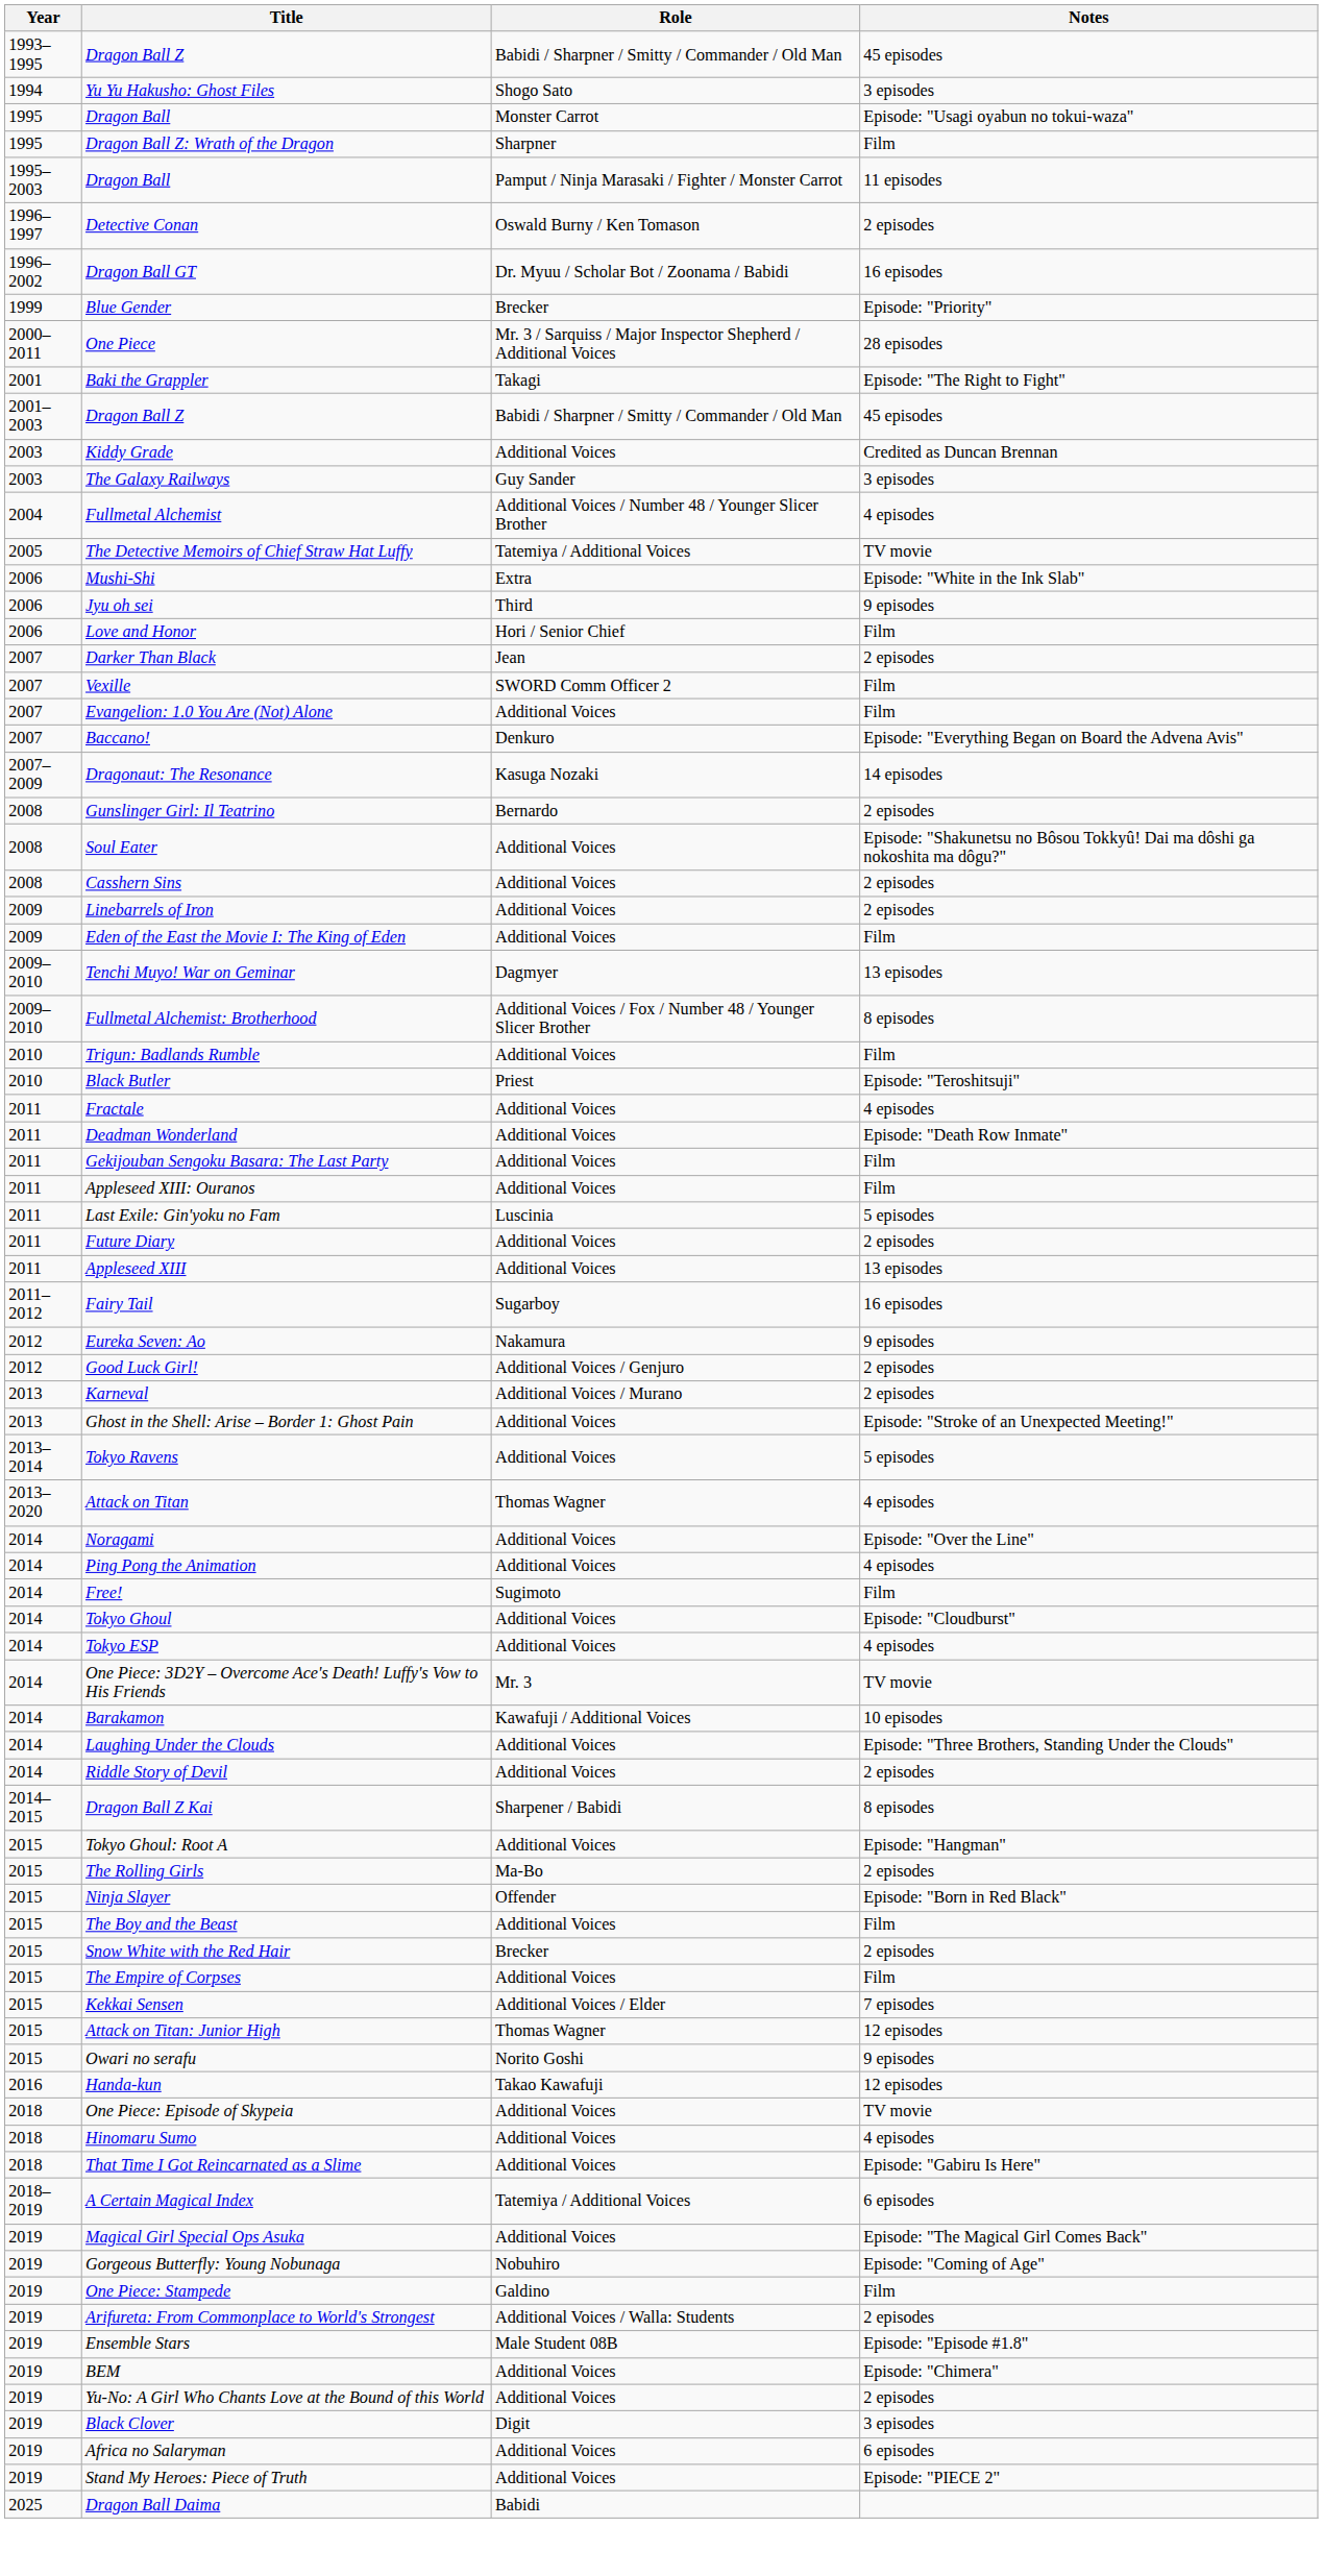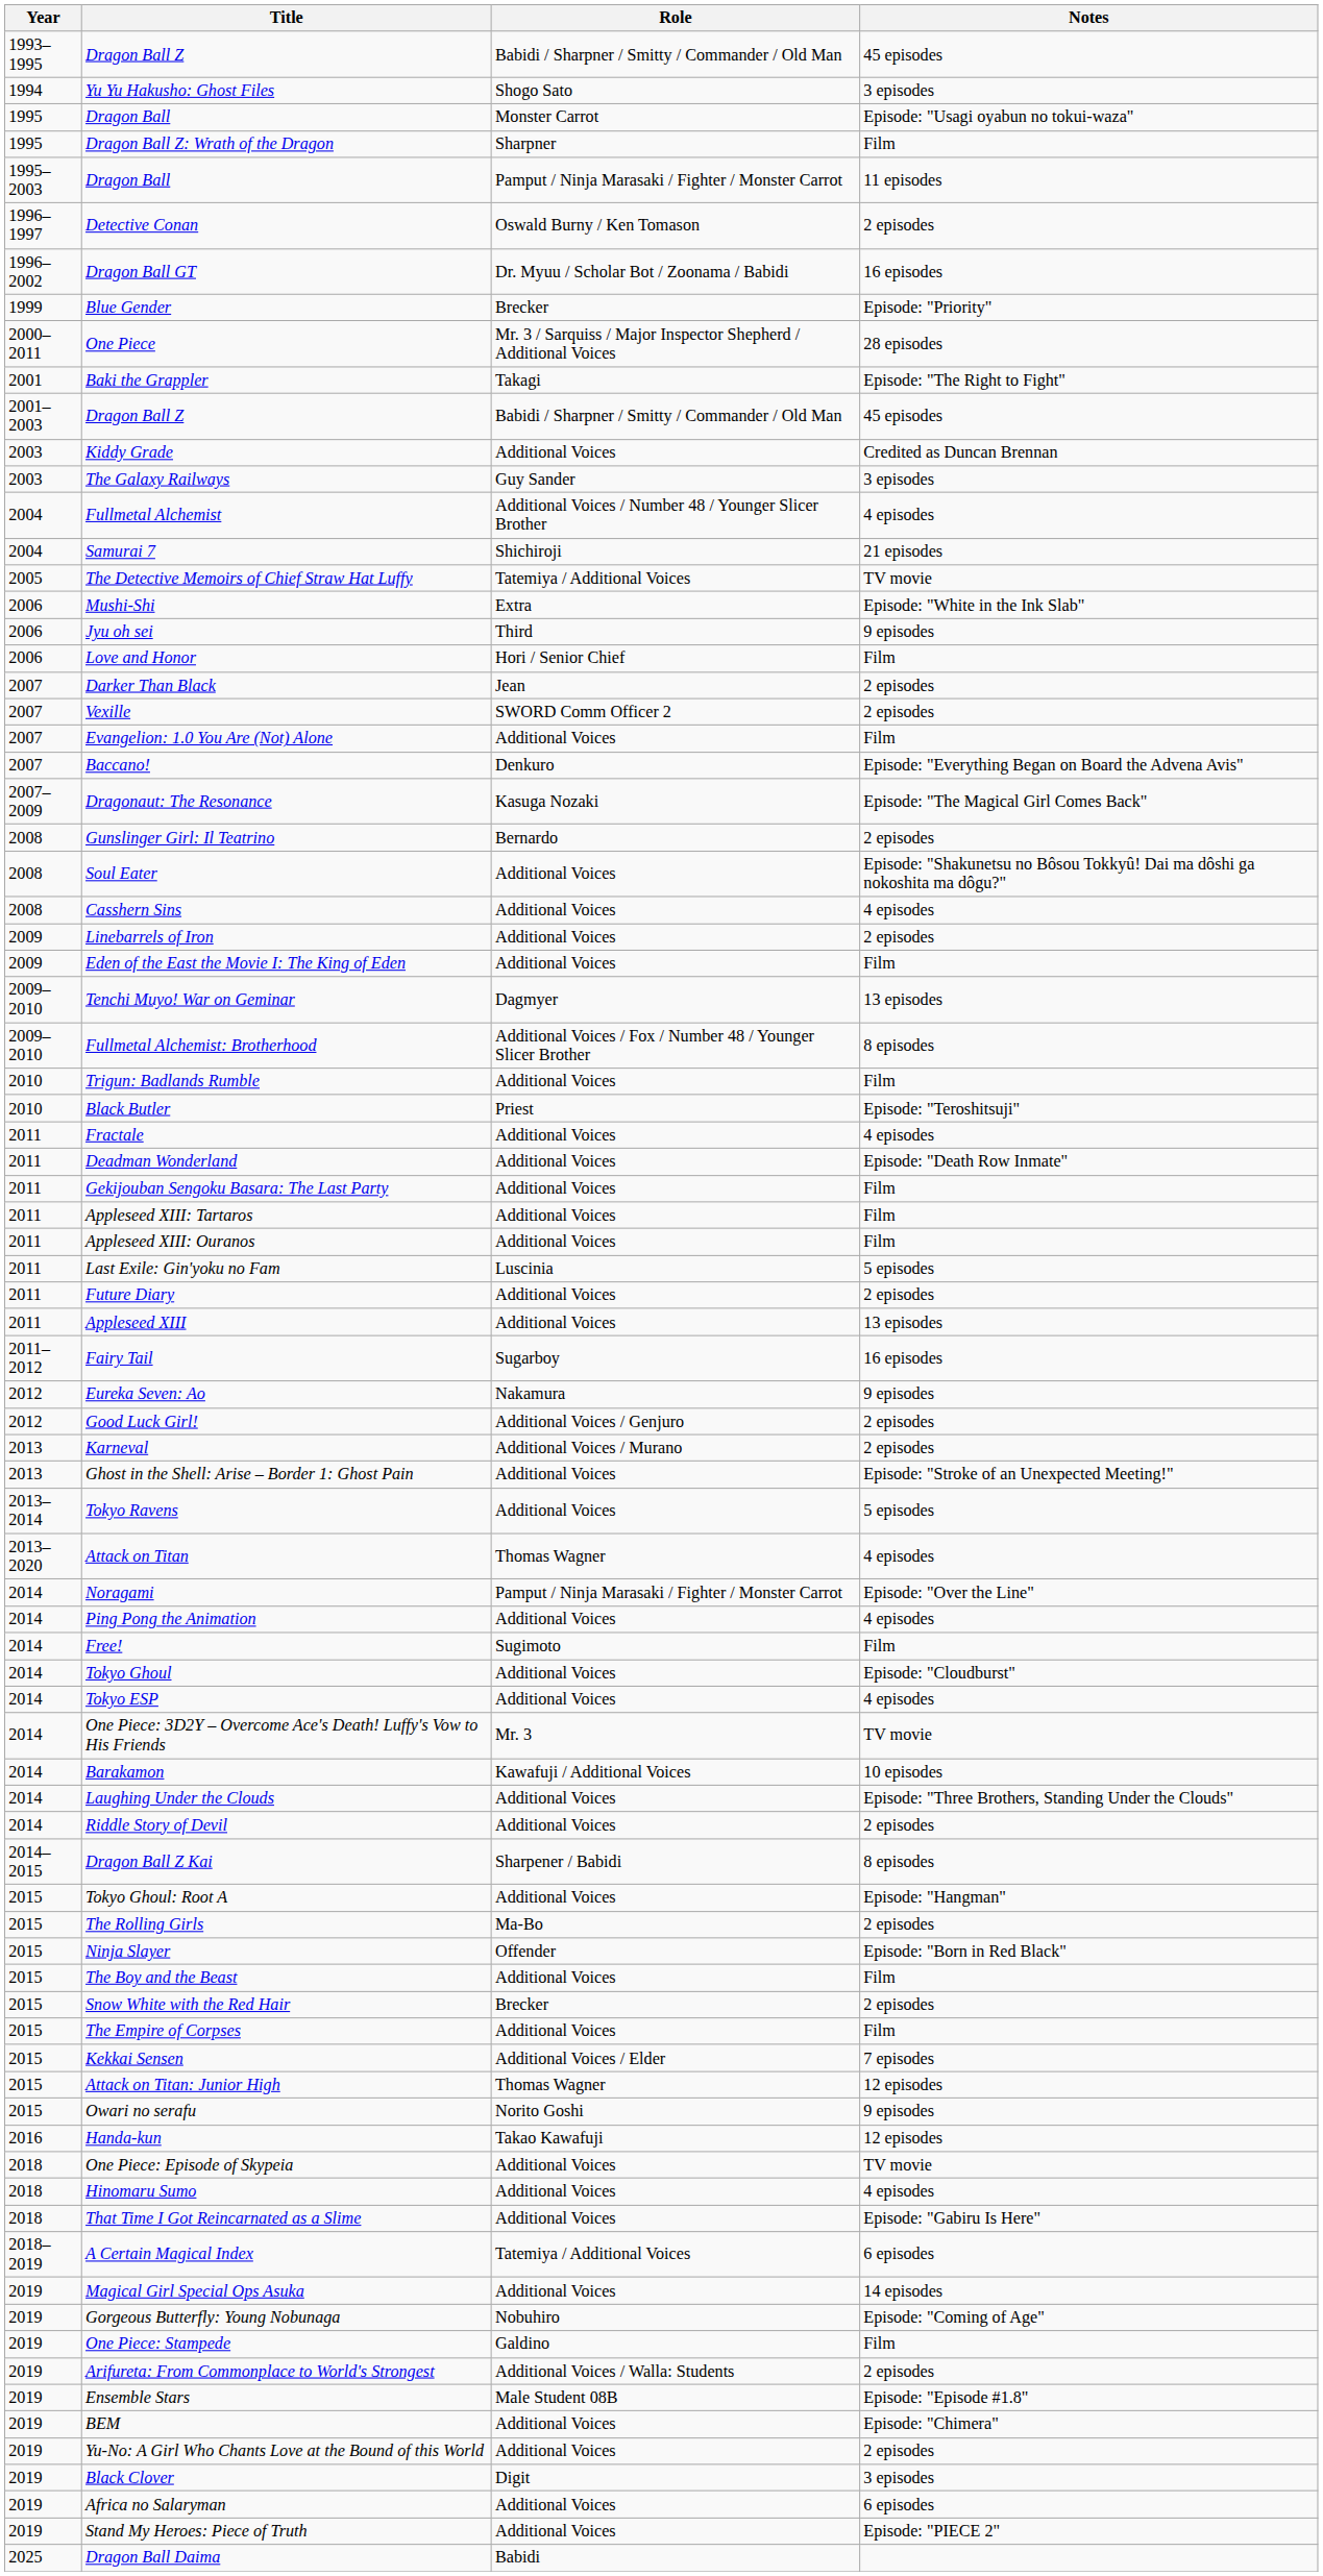 <table class="wikitable sortable">
 <tr>
 <th>Year</th>
 <th>Title</th>
 <th>Role</th>
 <th>Notes</th>
 </tr>
 <tr>
 <td>1993–1995</td>
 <td><em><a href='#'>Dragon Ball Z</a></em></td>
 <td>Babidi / Sharpner / Smitty / Commander / Old Man</td>
 <td>45 episodes</td>
 </tr>
 <tr>
 <td>1994</td>
 <td><em><a href='#'>Yu Yu Hakusho: Ghost Files</a></em></td>
 <td>Shogo Sato</td>
 <td>3 episodes</td>
 </tr>
 <tr>
 <td>1995</td>
 <td><em><a href='#'>Dragon Ball</a></em></td>
 <td>Monster Carrot</td>
 <td>Episode: "Usagi oyabun no tokui-waza"</td>
 </tr>
 <tr>
 <td>1995</td>
 <td><em><a href='#'>Dragon Ball Z: Wrath of the Dragon</a></em></td>
 <td>Sharpner</td>
 <td>Film</td>
 </tr>
 <tr>
 <td>1995–2003</td>
 <td><em><a href='#'>Dragon Ball</a></em></td>
 <td>Pamput / Ninja Marasaki / Fighter / Monster Carrot</td>
 <td>11 episodes</td>
 </tr>
 <tr>
 <td>1996–1997</td>
 <td><em><a href='#'>Detective Conan</a></em></td>
 <td>Oswald Burny / Ken Tomason</td>
 <td>2 episodes</td>
 </tr>
 <tr>
 <td>1996–2002</td>
 <td><em><a href='#'>Dragon Ball GT</a></em></td>
 <td>Dr. Myuu / Scholar Bot / Zoonama / Babidi</td>
 <td>16 episodes</td>
 </tr>
 <tr>
 <td>1999</td>
 <td><em><a href='#'>Blue Gender</a></em></td>
 <td>Brecker</td>
 <td>Episode: "Priority"</td>
 </tr>
 <tr>
 <td>2000–2011</td>
 <td><em><a href='#'>One Piece</a></em></td>
 <td>Mr. 3 / Sarquiss / Major Inspector Shepherd / Additional Voices</td>
 <td>28 episodes</td>
 </tr>
 <tr>
 <td>2001</td>
 <td><em><a href='#'>Baki the Grappler</a></em></td>
 <td>Takagi</td>
 <td>Episode: "The Right to Fight"</td>
 </tr>
 <tr>
 <td>2001–2003</td>
 <td><em><a href='#'>Dragon Ball Z</a></em></td>
 <td>Babidi / Sharpner / Smitty / Commander / Old Man</td>
 <td>45 episodes</td>
 </tr>
 <tr>
 <td>2003</td>
 <td><em><a href='#'>Kiddy Grade</a></em></td>
 <td>Additional Voices</td>
 <td>Credited as Duncan Brennan</td>
 </tr>
 <tr>
 <td>2003</td>
 <td><em><a href='#'>The Galaxy Railways</a></em></td>
 <td>Guy Sander</td>
 <td>3 episodes</td>
 </tr>
 <tr>
 <td>2004</td>
 <td><em><a href='#'>Fullmetal Alchemist</a></em></td>
 <td>Additional Voices / Number 48 / Younger Slicer Brother</td>
 <td>4 episodes</td>
 </tr>
 <tr>
+<td>2004</td>
+<td><em><a href='#'>Samurai 7</a></em></td>
+<td>Shichiroji</td>
+<td>21 episodes</td>
+</tr>
+<tr>
 <td>2005</td>
 <td><em><a href='#'>The Detective Memoirs of Chief Straw Hat Luffy</a></em></td>
 <td>Tatemiya / Additional Voices</td>
 <td>TV movie</td>
 </tr>
 <tr>
 <td>2006</td>
 <td><em><a href='#'>Mushi-Shi</a></em></td>
 <td>Extra</td>
 <td>Episode: "White in the Ink Slab"</td>
 </tr>
 <tr>
 <td>2006</td>
 <td><em><a href='#'>Jyu oh sei</a></em></td>
 <td>Third</td>
 <td>9 episodes</td>
 </tr>
 <tr>
 <td>2006</td>
 <td><em><a href='#'>Love and Honor</a></em></td>
 <td>Hori / Senior Chief</td>
 <td>Film</td>
 </tr>
 <tr>
 <td>2007</td>
 <td><em><a href='#'>Darker Than Black</a></em></td>
 <td>Jean</td>
 <td>2 episodes</td>
 </tr>
 <tr>
 <td>2007</td>
 <td><em><a href='#'>Vexille</a></em></td>
 <td>SWORD Comm Officer 2</td>
-<td>Film</td>
+<td>2 episodes</td>
 </tr>
 <tr>
 <td>2007</td>
 <td><em><a href='#'>Evangelion: 1.0 You Are (Not) Alone</a></em></td>
 <td>Additional Voices</td>
 <td>Film</td>
 </tr>
 <tr>
 <td>2007</td>
 <td><em><a href='#'>Baccano!</a></em></td>
 <td>Denkuro</td>
 <td>Episode: "Everything Began on Board the Advena Avis"</td>
 </tr>
 <tr>
 <td>2007–2009</td>
 <td><em><a href='#'>Dragonaut: The Resonance</a></em></td>
 <td>Kasuga Nozaki</td>
-<td>14 episodes</td>
+<td>Episode: "The Magical Girl Comes Back"</td>
 </tr>
 <tr>
 <td>2008</td>
 <td><em><a href='#'>Gunslinger Girl: Il Teatrino</a></em></td>
 <td>Bernardo</td>
 <td>2 episodes</td>
 </tr>
 <tr>
 <td>2008</td>
 <td><em><a href='#'>Soul Eater</a></em></td>
 <td>Additional Voices</td>
 <td>Episode: "Shakunetsu no Bôsou Tokkyû! Dai ma dôshi ga nokoshita ma dôgu?"</td>
 </tr>
 <tr>
 <td>2008</td>
 <td><em><a href='#'>Casshern Sins</a></em></td>
 <td>Additional Voices</td>
-<td>2 episodes</td>
+<td>4 episodes</td>
 </tr>
 <tr>
 <td>2009</td>
 <td><em><a href='#'>Linebarrels of Iron</a></em></td>
 <td>Additional Voices</td>
 <td>2 episodes</td>
 </tr>
 <tr>
 <td>2009</td>
 <td><em><a href='#'>Eden of the East the Movie I: The King of Eden</a></em></td>
 <td>Additional Voices</td>
 <td>Film</td>
 </tr>
 <tr>
 <td>2009–2010</td>
 <td><em><a href='#'>Tenchi Muyo! War on Geminar</a></em></td>
 <td>Dagmyer</td>
 <td>13 episodes</td>
 </tr>
 <tr>
 <td>2009–2010</td>
 <td><em><a href='#'>Fullmetal Alchemist: Brotherhood</a></em></td>
 <td>Additional Voices / Fox / Number 48 / Younger Slicer Brother</td>
 <td>8 episodes</td>
 </tr>
 <tr>
 <td>2010</td>
 <td><em><a href='#'>Trigun: Badlands Rumble</a></em></td>
 <td>Additional Voices</td>
 <td>Film</td>
 </tr>
 <tr>
 <td>2010</td>
 <td><em><a href='#'>Black Butler</a></em></td>
 <td>Priest</td>
 <td>Episode: "Teroshitsuji"</td>
 </tr>
 <tr>
 <td>2011</td>
 <td><em><a href='#'>Fractale</a></em></td>
 <td>Additional Voices</td>
 <td>4 episodes</td>
 </tr>
 <tr>
 <td>2011</td>
 <td><em><a href='#'>Deadman Wonderland</a></em></td>
 <td>Additional Voices</td>
 <td>Episode: "Death Row Inmate"</td>
 </tr>
 <tr>
 <td>2011</td>
 <td><em><a href='#'>Gekijouban Sengoku Basara: The Last Party</a></em></td>
+<td>Additional Voices</td>
+<td>Film</td>
+</tr>
+<tr>
+<td>2011</td>
+<td><em>Appleseed XIII: Tartaros</em></td>
 <td>Additional Voices</td>
 <td>Film</td>
 </tr>
 <tr>
 <td>2011</td>
 <td><em>Appleseed XIII: Ouranos</em></td>
 <td>Additional Voices</td>
 <td>Film</td>
 </tr>
 <tr>
 <td>2011</td>
 <td><em>Last Exile: Gin'yoku no Fam</em></td>
 <td>Luscinia</td>
 <td>5 episodes</td>
 </tr>
 <tr>
 <td>2011</td>
 <td><em><a href='#'>Future Diary</a></em></td>
 <td>Additional Voices</td>
 <td>2 episodes</td>
 </tr>
 <tr>
 <td>2011</td>
 <td><em><a href='#'>Appleseed XIII</a></em></td>
 <td>Additional Voices</td>
 <td>13 episodes</td>
 </tr>
 <tr>
 <td>2011–2012</td>
 <td><em><a href='#'>Fairy Tail</a></em></td>
 <td>Sugarboy</td>
 <td>16 episodes</td>
 </tr>
 <tr>
 <td>2012</td>
 <td><em><a href='#'>Eureka Seven: Ao</a></em></td>
 <td>Nakamura</td>
 <td>9 episodes</td>
 </tr>
 <tr>
 <td>2012</td>
 <td><em><a href='#'>Good Luck Girl!</a></em></td>
 <td>Additional Voices / Genjuro</td>
 <td>2 episodes</td>
 </tr>
 <tr>
 <td>2013</td>
 <td><em><a href='#'>Karneval</a></em></td>
 <td>Additional Voices / Murano</td>
 <td>2 episodes</td>
 </tr>
 <tr>
 <td>2013</td>
 <td><em>Ghost in the Shell: Arise – Border 1: Ghost Pain</em></td>
 <td>Additional Voices</td>
 <td>Episode: "Stroke of an Unexpected Meeting!"</td>
 </tr>
 <tr>
 <td>2013–2014</td>
 <td><em><a href='#'>Tokyo Ravens</a></em></td>
 <td>Additional Voices</td>
 <td>5 episodes</td>
 </tr>
 <tr>
 <td>2013–2020</td>
 <td><em><a href='#'>Attack on Titan</a></em></td>
 <td>Thomas Wagner</td>
 <td>4 episodes</td>
 </tr>
 <tr>
 <td>2014</td>
 <td><em><a href='#'>Noragami</a></em></td>
-<td>Additional Voices</td>
+<td>Pamput / Ninja Marasaki / Fighter / Monster Carrot</td>
 <td>Episode: "Over the Line"</td>
 </tr>
 <tr>
 <td>2014</td>
 <td><em><a href='#'>Ping Pong the Animation</a></em></td>
 <td>Additional Voices</td>
 <td>4 episodes</td>
 </tr>
 <tr>
 <td>2014</td>
 <td><em><a href='#'>Free!</a></em></td>
 <td>Sugimoto</td>
 <td>Film</td>
 </tr>
 <tr>
 <td>2014</td>
 <td><em><a href='#'>Tokyo Ghoul</a></em></td>
 <td>Additional Voices</td>
 <td>Episode: "Cloudburst"</td>
 </tr>
 <tr>
 <td>2014</td>
 <td><em><a href='#'>Tokyo ESP</a></em></td>
 <td>Additional Voices</td>
 <td>4 episodes</td>
 </tr>
 <tr>
 <td>2014</td>
 <td><em>One Piece: 3D2Y – Overcome Ace's Death! Luffy's Vow to His Friends</em></td>
 <td>Mr. 3</td>
 <td>TV movie</td>
 </tr>
 <tr>
 <td>2014</td>
 <td><em><a href='#'>Barakamon</a></em></td>
 <td>Kawafuji / Additional Voices</td>
 <td>10 episodes</td>
 </tr>
 <tr>
 <td>2014</td>
 <td><em><a href='#'>Laughing Under the Clouds</a></em></td>
 <td>Additional Voices</td>
 <td>Episode: "Three Brothers, Standing Under the Clouds"</td>
 </tr>
 <tr>
 <td>2014</td>
 <td><em><a href='#'>Riddle Story of Devil</a></em></td>
 <td>Additional Voices</td>
 <td>2 episodes</td>
 </tr>
 <tr>
 <td>2014–2015</td>
 <td><em><a href='#'>Dragon Ball Z Kai</a></em></td>
 <td>Sharpener / Babidi</td>
 <td>8 episodes</td>
 </tr>
 <tr>
 <td>2015</td>
 <td><em>Tokyo Ghoul: Root A</em></td>
 <td>Additional Voices</td>
 <td>Episode: "Hangman"</td>
 </tr>
 <tr>
 <td>2015</td>
 <td><em><a href='#'>The Rolling Girls</a></em></td>
 <td>Ma-Bo</td>
 <td>2 episodes</td>
 </tr>
 <tr>
 <td>2015</td>
 <td><em><a href='#'>Ninja Slayer</a></em></td>
 <td>Offender</td>
 <td>Episode: "Born in Red Black"</td>
 </tr>
 <tr>
 <td>2015</td>
 <td><em><a href='#'>The Boy and the Beast</a></em></td>
 <td>Additional Voices</td>
 <td>Film</td>
 </tr>
 <tr>
 <td>2015</td>
 <td><em><a href='#'>Snow White with the Red Hair</a></em></td>
 <td>Brecker</td>
 <td>2 episodes</td>
 </tr>
 <tr>
 <td>2015</td>
 <td><em><a href='#'>The Empire of Corpses</a></em></td>
 <td>Additional Voices</td>
 <td>Film</td>
 </tr>
 <tr>
 <td>2015</td>
 <td><em><a href='#'>Kekkai Sensen</a></em></td>
 <td>Additional Voices / Elder</td>
 <td>7 episodes</td>
 </tr>
 <tr>
 <td>2015</td>
 <td><em><a href='#'>Attack on Titan: Junior High</a></em></td>
 <td>Thomas Wagner</td>
 <td>12 episodes</td>
 </tr>
 <tr>
 <td>2015</td>
 <td><em>Owari no serafu</em></td>
 <td>Norito Goshi</td>
 <td>9 episodes</td>
 </tr>
 <tr>
 <td>2016</td>
 <td><em><a href='#'>Handa-kun</a></em></td>
 <td>Takao Kawafuji</td>
 <td>12 episodes</td>
 </tr>
 <tr>
 <td>2018</td>
 <td><em>One Piece: Episode of Skypeia</em></td>
 <td>Additional Voices</td>
 <td>TV movie</td>
 </tr>
 <tr>
 <td>2018</td>
 <td><em><a href='#'>Hinomaru Sumo</a></em></td>
 <td>Additional Voices</td>
 <td>4 episodes</td>
 </tr>
 <tr>
 <td>2018</td>
 <td><em><a href='#'>That Time I Got Reincarnated as a Slime</a></em></td>
 <td>Additional Voices</td>
 <td>Episode: "Gabiru Is Here"</td>
 </tr>
 <tr>
 <td>2018–2019</td>
 <td><em><a href='#'>A Certain Magical Index</a></em></td>
 <td>Tatemiya / Additional Voices</td>
 <td>6 episodes</td>
 </tr>
 <tr>
 <td>2019</td>
 <td><em><a href='#'>Magical Girl Special Ops Asuka</a></em></td>
 <td>Additional Voices</td>
-<td>Episode: "The Magical Girl Comes Back"</td>
+<td>14 episodes</td>
 </tr>
 <tr>
 <td>2019</td>
 <td><em>Gorgeous Butterfly: Young Nobunaga</em></td>
 <td>Nobuhiro</td>
 <td>Episode: "Coming of Age"</td>
 </tr>
 <tr>
 <td>2019</td>
 <td><em><a href='#'>One Piece: Stampede</a></em></td>
 <td>Galdino</td>
 <td>Film</td>
 </tr>
 <tr>
 <td>2019</td>
 <td><em><a href='#'>Arifureta: From Commonplace to World's Strongest</a></em></td>
 <td>Additional Voices / Walla: Students</td>
 <td>2 episodes</td>
 </tr>
 <tr>
 <td>2019</td>
 <td><em>Ensemble Stars</em></td>
 <td>Male Student 08B</td>
 <td>Episode: "Episode #1.8"</td>
 </tr>
 <tr>
 <td>2019</td>
 <td><em>BEM</em></td>
 <td>Additional Voices</td>
 <td>Episode: "Chimera"</td>
 </tr>
 <tr>
 <td>2019</td>
 <td><em>Yu-No: A Girl Who Chants Love at the Bound of this World</em></td>
 <td>Additional Voices</td>
 <td>2 episodes</td>
 </tr>
 <tr>
 <td>2019</td>
 <td><em><a href='#'>Black Clover</a></em></td>
 <td>Digit</td>
 <td>3 episodes</td>
 </tr>
 <tr>
 <td>2019</td>
 <td><em>Africa no Salaryman</em></td>
 <td>Additional Voices</td>
 <td>6 episodes</td>
 </tr>
 <tr>
 <td>2019</td>
 <td><em>Stand My Heroes: Piece of Truth</em></td>
 <td>Additional Voices</td>
 <td>Episode: "PIECE 2"</td>
 </tr>
 <tr>
 <td>2025</td>
 <td><em><a href='#'>Dragon Ball Daima</a></em></td>
 <td>Babidi</td>
 <td></td>
 </tr>
 </table>
